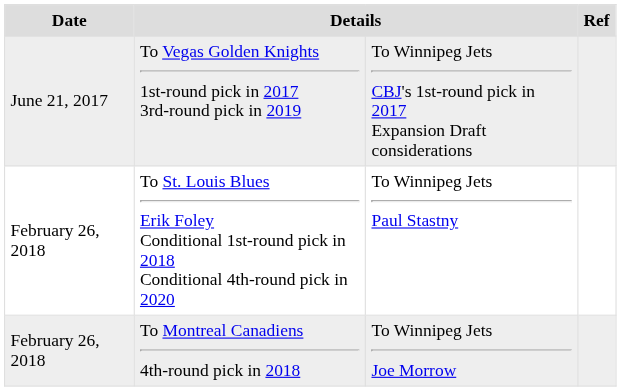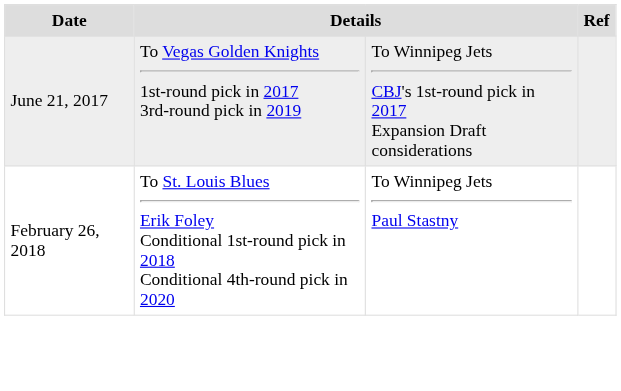 <table border=1 style="border-collapse:collapse" bordercolor="#DFDFDF" cellpadding="5" width=90%>
 <tr style="background:#ddd; text-align:center;">
 <th>Date</th>
 <th colspan="2">Details</th>
 <th>Ref</th>
 </tr>
 <tr style="background:#eee;">
 <td>June 21, 2017</td>
 <td valign="top">To <a href='#'>Vegas Golden Knights</a><hr>1st-round pick in <a href='#'>2017</a><br>3rd-round pick in <a href='#'>2019</a></td>
 <td valign="top">To Winnipeg Jets<hr><a href='#'>CBJ</a>'s 1st-round pick in <a href='#'>2017</a><br>Expansion Draft considerations</td>
 <td></td>
 </tr>
 <tr>
 <td>February 26, 2018</td>
 <td valign="top">To <a href='#'>St. Louis Blues</a><hr><a href='#'>Erik Foley</a><br>Conditional 1st-round pick in <a href='#'>2018</a><br>Conditional 4th-round pick in <a href='#'>2020</a></td>
 <td valign="top">To Winnipeg Jets<hr><a href='#'>Paul Stastny</a></td>
 <td></td>
 </tr>
-<tr style="background:#eee;">
-<td>February 26, 2018</td>
-<td valign="top">To <a href='#'>Montreal Canadiens</a><hr>4th-round pick in <a href='#'>2018</a></td>
-<td valign="top">To Winnipeg Jets<hr><a href='#'>Joe Morrow</a></td>
-<td></td>
-</tr>
 </table>
